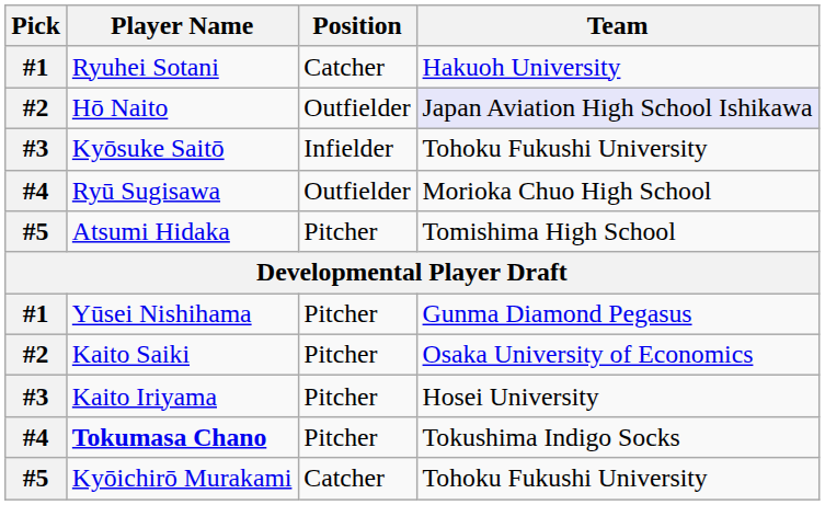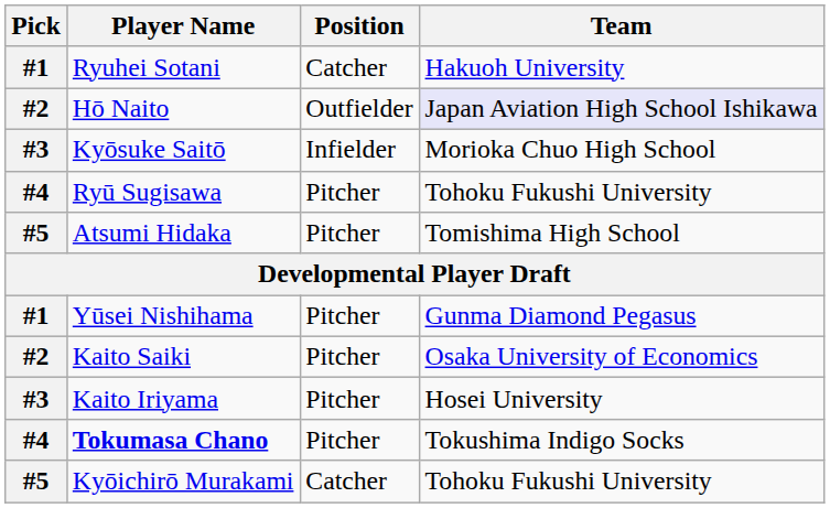 <table class="wikitable">
 <tr>
 <th>Pick</th>
 <th>Player Name</th>
 <th>Position</th>
 <th>Team</th>
 </tr>
 <tr>
 <th>#1</th>
 <td><a href='#'>Ryuhei Sotani</a></td>
 <td>Catcher</td>
 <td><a href='#'>Hakuoh University</a></td>
 </tr>
 <tr>
 <th>#2</th>
 <td><a href='#'>Hō Naito</a></td>
 <td>Outfielder</td>
 <td style="background: lavender;">Japan Aviation High School Ishikawa</td>
 </tr>
 <tr>
 <th>#3</th>
 <td><a href='#'>Kyōsuke Saitō</a></td>
 <td>Infielder</td>
-<td>Tohoku Fukushi University</td>
+<td>Morioka Chuo High School</td>
 </tr>
 <tr>
 <th>#4</th>
 <td><a href='#'>Ryū Sugisawa</a></td>
-<td>Outfielder</td>
-<td>Morioka Chuo High School</td>
+<td>Pitcher</td>
+<td>Tohoku Fukushi University</td>
 </tr>
 <tr>
 <th>#5</th>
 <td><a href='#'>Atsumi Hidaka</a></td>
 <td>Pitcher</td>
 <td>Tomishima High School</td>
 </tr>
 <tr>
 <th colspan="5">Developmental Player Draft</th>
 </tr>
 <tr>
 <th>#1</th>
 <td><a href='#'>Yūsei Nishihama</a></td>
 <td>Pitcher</td>
 <td><a href='#'>Gunma Diamond Pegasus</a></td>
 </tr>
 <tr>
 <th>#2</th>
 <td><a href='#'>Kaito Saiki</a></td>
 <td>Pitcher</td>
 <td><a href='#'>Osaka University of Economics</a></td>
 </tr>
 <tr>
 <th>#3</th>
 <td><a href='#'>Kaito Iriyama</a></td>
 <td>Pitcher</td>
 <td>Hosei University</td>
 </tr>
 <tr>
 <th>#4</th>
 <td><strong><a href='#'>Tokumasa Chano</a></strong></td>
 <td>Pitcher</td>
 <td>Tokushima Indigo Socks</td>
 </tr>
 <tr>
 <th>#5</th>
 <td><a href='#'>Kyōichirō Murakami</a></td>
 <td>Catcher</td>
 <td>Tohoku Fukushi University</td>
 </tr>
 </table>
